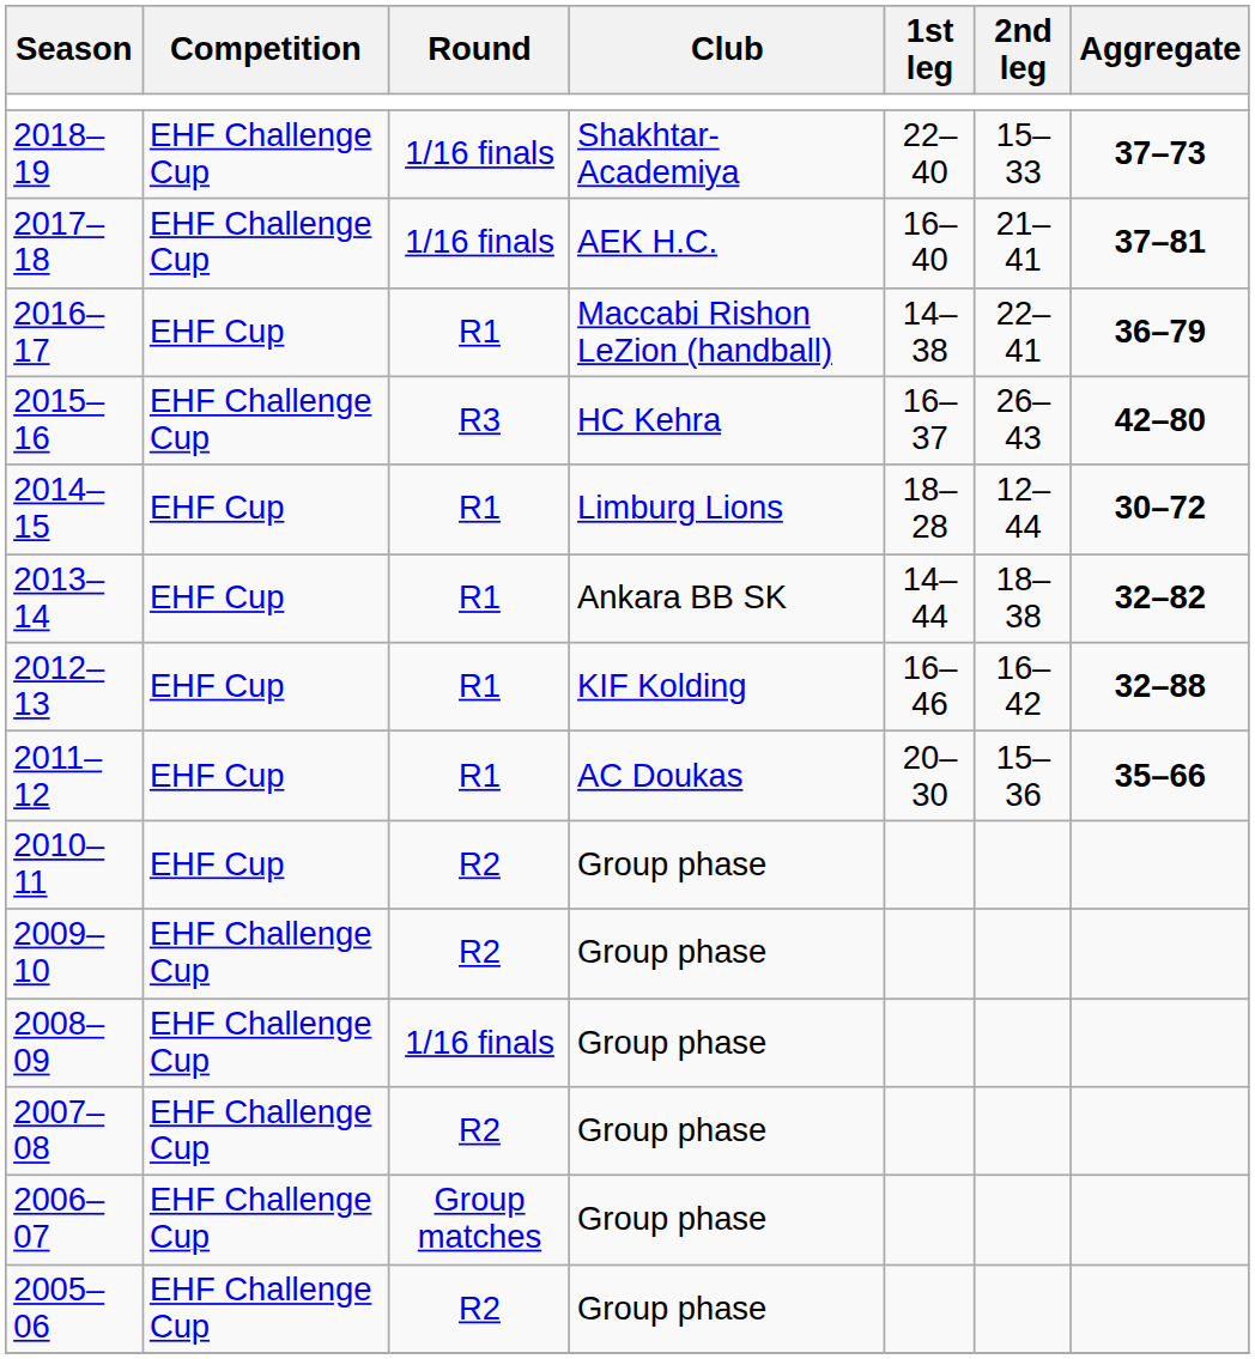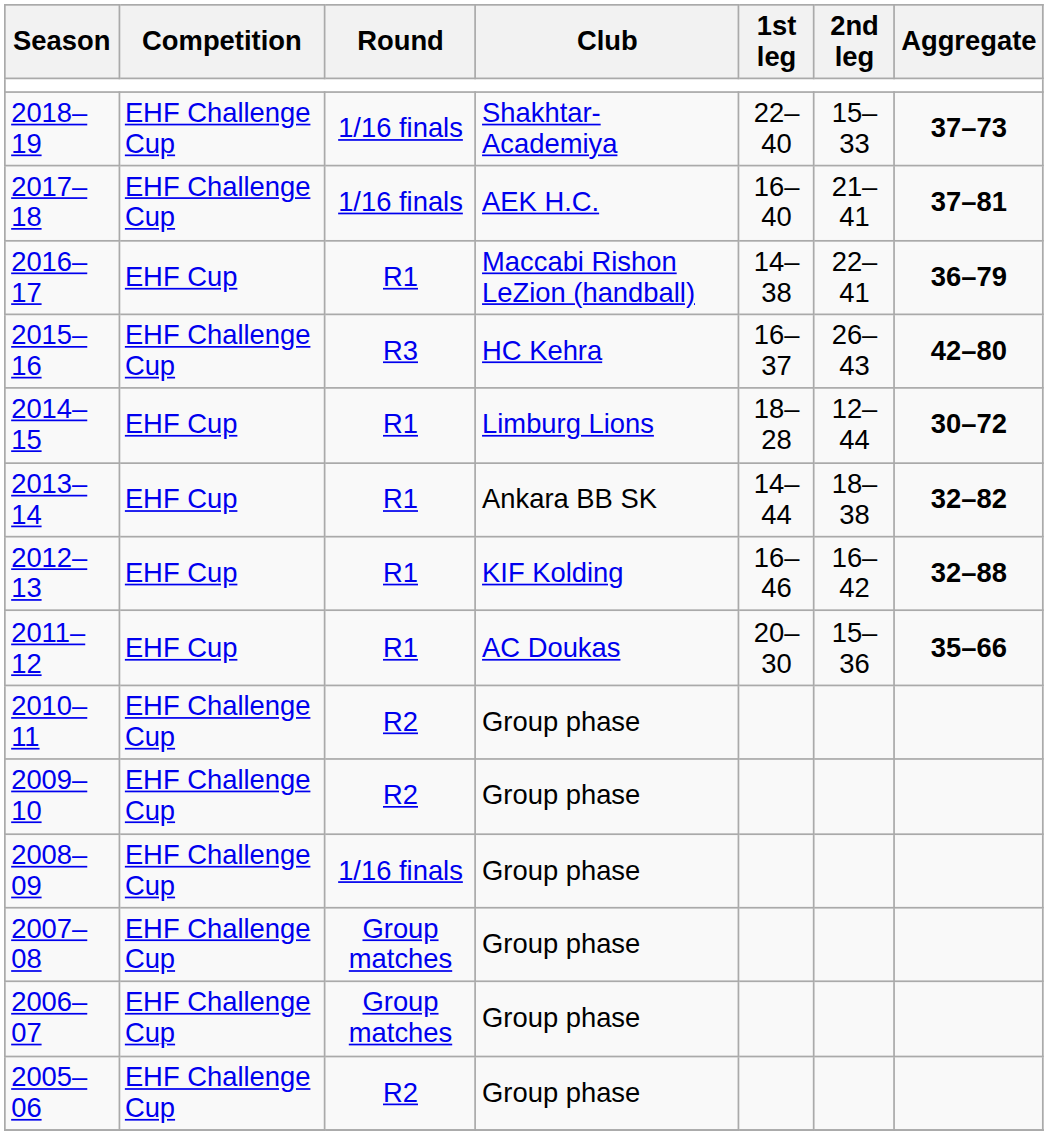 <table class="wikitable">
 <tr>
 <th>Season</th>
 <th>Competition</th>
 <th>Round</th>
 <th>Club</th>
 <th>1st leg</th>
 <th>2nd leg</th>
 <th>Aggregate</th>
 </tr>
 <tr>
 <td colspan="7" bgcolor=white></td>
 </tr>
 <tr>
 <td><a href='#'>2018–19</a></td>
 <td><a href='#'>EHF Challenge Cup</a></td>
 <td style="text-align:center;"><a href='#'>1/16 finals</a></td>
 <td> <a href='#'>Shakhtar-Academiya</a></td>
 <td style="text-align:center;">22–40</td>
 <td style="text-align:center;">15–33</td>
 <td style="text-align:center;"><strong>37–73</strong></td>
 </tr>
 <tr>
 <td><a href='#'>2017–18</a></td>
 <td><a href='#'>EHF Challenge Cup</a></td>
 <td style="text-align:center;"><a href='#'>1/16 finals</a></td>
 <td> <a href='#'>AEK H.C.</a></td>
 <td style="text-align:center;">16–40</td>
 <td style="text-align:center;">21–41</td>
 <td style="text-align:center;"><strong>37–81</strong></td>
 </tr>
 <tr>
 <td><a href='#'>2016–17</a></td>
 <td><a href='#'>EHF Cup</a></td>
 <td style="text-align:center;"><a href='#'>R1</a></td>
 <td> <a href='#'>Maccabi Rishon LeZion (handball)</a></td>
 <td style="text-align:center;">14–38</td>
 <td style="text-align:center;">22–41</td>
 <td style="text-align:center;"><strong>36–79</strong></td>
 </tr>
 <tr>
 <td><a href='#'>2015–16</a></td>
 <td><a href='#'>EHF Challenge Cup</a></td>
 <td style="text-align:center;"><a href='#'>R3</a></td>
 <td> <a href='#'>HC Kehra</a></td>
 <td style="text-align:center;">16–37</td>
 <td style="text-align:center;">26–43</td>
 <td style="text-align:center;"><strong>42–80</strong></td>
 </tr>
 <tr>
 <td><a href='#'>2014–15</a></td>
 <td><a href='#'>EHF Cup</a></td>
 <td style="text-align:center;"><a href='#'>R1</a></td>
 <td> <a href='#'>Limburg Lions</a></td>
 <td style="text-align:center;">18–28</td>
 <td style="text-align:center;">12–44</td>
 <td style="text-align:center;"><strong>30–72</strong></td>
 </tr>
 <tr>
 <td><a href='#'>2013–14</a></td>
 <td><a href='#'>EHF Cup</a></td>
 <td style="text-align:center;"><a href='#'>R1</a></td>
 <td> Ankara BB SK</td>
 <td style="text-align:center;">14–44</td>
 <td style="text-align:center;">18–38</td>
 <td style="text-align:center;"><strong>32–82</strong></td>
 </tr>
 <tr>
 <td><a href='#'>2012–13</a></td>
 <td><a href='#'>EHF Cup</a></td>
 <td style="text-align:center;"><a href='#'>R1</a></td>
 <td> <a href='#'>KIF Kolding</a></td>
 <td style="text-align:center;">16–46</td>
 <td style="text-align:center;">16–42</td>
 <td style="text-align:center;"><strong>32–88</strong></td>
 </tr>
 <tr>
 <td><a href='#'>2011–12</a></td>
 <td><a href='#'>EHF Cup</a></td>
 <td style="text-align:center;"><a href='#'>R1</a></td>
 <td> <a href='#'>AC Doukas</a></td>
 <td style="text-align:center;">20–30</td>
 <td style="text-align:center;">15–36</td>
 <td style="text-align:center;"><strong>35–66</strong></td>
 </tr>
 <tr>
 <td><a href='#'>2010–11</a></td>
-<td><a href='#'>EHF Cup</a></td>
+<td><a href='#'>EHF Challenge Cup</a></td>
 <td style="text-align:center;"><a href='#'>R2</a></td>
 <td>Group phase</td>
 <td></td>
 <td></td>
 <td></td>
 </tr>
 <tr>
 <td><a href='#'>2009–10</a></td>
 <td><a href='#'>EHF Challenge Cup</a></td>
 <td style="text-align:center;"><a href='#'>R2</a></td>
 <td>Group phase</td>
 <td></td>
 <td></td>
 <td></td>
 </tr>
 <tr>
 <td><a href='#'>2008–09</a></td>
 <td><a href='#'>EHF Challenge Cup</a></td>
 <td style="text-align:center;"><a href='#'>1/16 finals</a></td>
 <td>Group phase</td>
 <td></td>
 <td></td>
 <td></td>
 </tr>
 <tr>
 <td><a href='#'>2007–08</a></td>
 <td><a href='#'>EHF Challenge Cup</a></td>
-<td style="text-align:center;"><a href='#'>R2</a></td>
+<td style="text-align:center;"><a href='#'>Group matches</a></td>
 <td>Group phase</td>
 <td></td>
 <td></td>
 <td></td>
 </tr>
 <tr>
 <td><a href='#'>2006–07</a></td>
 <td><a href='#'>EHF Challenge Cup</a></td>
 <td style="text-align:center;"><a href='#'>Group matches</a></td>
 <td>Group phase</td>
 <td></td>
 <td></td>
 <td></td>
 </tr>
 <tr>
 <td><a href='#'>2005–06</a></td>
 <td><a href='#'>EHF Challenge Cup</a></td>
 <td style="text-align:center;"><a href='#'>R2</a></td>
 <td>Group phase</td>
 <td></td>
 <td></td>
 <td></td>
 </tr>
 <tr>
 </tr>
 </table>
